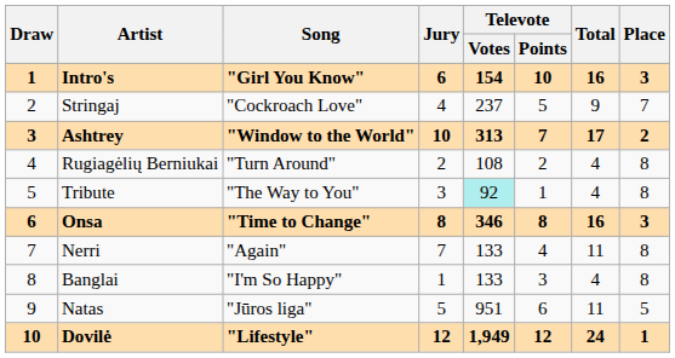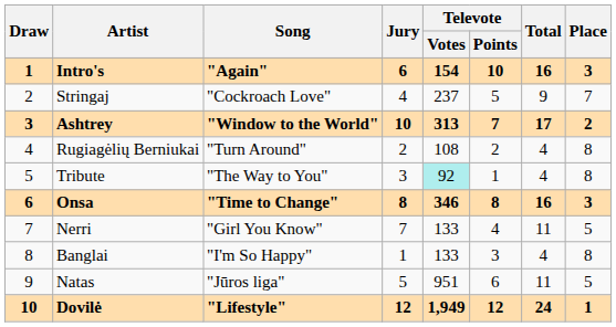 <table class="sortable wikitable" style="margin: 1em auto 1em auto; text-align:center;">
 <tr>
 <th rowspan="2">Draw</th>
 <th rowspan="2">Artist</th>
 <th rowspan="2">Song</th>
 <th rowspan="2">Jury</th>
 <th colspan="2">Televote</th>
 <th rowspan="2" class="unsortable">Total</th>
 <th rowspan="2">Place</th>
 </tr>
 <tr>
 <th>Votes</th>
 <th class="unsortable">Points</th>
 </tr>
 <tr style="font-weight:bold; background:#FFDEAD;">
 <td>1</td>
 <td align="left">Intro's</td>
-<td align="left">"Girl You Know"</td>
+<td align="left">"Again"</td>
 <td>6</td>
 <td>154</td>
 <td>10</td>
 <td>16</td>
 <td data-sort-value="4">3</td>
 </tr>
 <tr>
 <td>2</td>
 <td align="left">Stringaj</td>
 <td align="left">"Cockroach Love"</td>
 <td>4</td>
 <td>237</td>
 <td>5</td>
 <td>9</td>
 <td>7</td>
 </tr>
 <tr style="font-weight:bold; background:#FFDEAD;">
 <td>3</td>
 <td align="left">Ashtrey</td>
 <td align="left">"Window to the World"</td>
 <td>10</td>
 <td>313</td>
 <td>7</td>
 <td>17</td>
 <td>2</td>
 </tr>
 <tr>
 <td>4</td>
 <td align="left">Rugiagėlių Berniukai</td>
 <td align="left">"Turn Around"</td>
 <td>2</td>
 <td>108</td>
 <td>2</td>
 <td>4</td>
 <td data-sort-value="9">8</td>
 </tr>
 <tr>
 <td>5</td>
 <td align="left">Tribute</td>
 <td align="left">"The Way to You"</td>
 <td>3</td>
 <td style="background: paleturquoise;">92</td>
 <td>1</td>
 <td>4</td>
 <td>8</td>
 </tr>
 <tr style="font-weight:bold; background:#FFDEAD;">
 <td>6</td>
 <td align="left">Onsa</td>
 <td align="left">"Time to Change"</td>
 <td>8</td>
 <td>346</td>
 <td>8</td>
 <td>16</td>
 <td>3</td>
 </tr>
 <tr>
 <td>7</td>
 <td align="left">Nerri</td>
-<td align="left">"Again"</td>
+<td align="left">"Girl You Know"</td>
 <td>7</td>
 <td>133</td>
 <td>4</td>
 <td>11</td>
-<td>8</td>
+<td>5</td>
 </tr>
 <tr>
 <td>8</td>
 <td align="left">Banglai</td>
 <td align="left">"I'm So Happy"</td>
 <td>1</td>
 <td>133</td>
 <td>3</td>
 <td>4</td>
 <td data-sort-value="10">8</td>
 </tr>
 <tr>
 <td>9</td>
 <td align="left">Natas</td>
 <td align="left">"Jūros liga"</td>
 <td>5</td>
 <td>951</td>
 <td>6</td>
 <td>11</td>
 <td data-sort-value="6">5</td>
 </tr>
 <tr style="font-weight:bold; background:#FFDEAD;">
 <td>10</td>
 <td align="left">Dovilė</td>
 <td align="left">"Lifestyle"</td>
 <td>12</td>
 <td>1,949</td>
 <td>12</td>
 <td>24</td>
 <td>1</td>
 </tr>
 </table>
